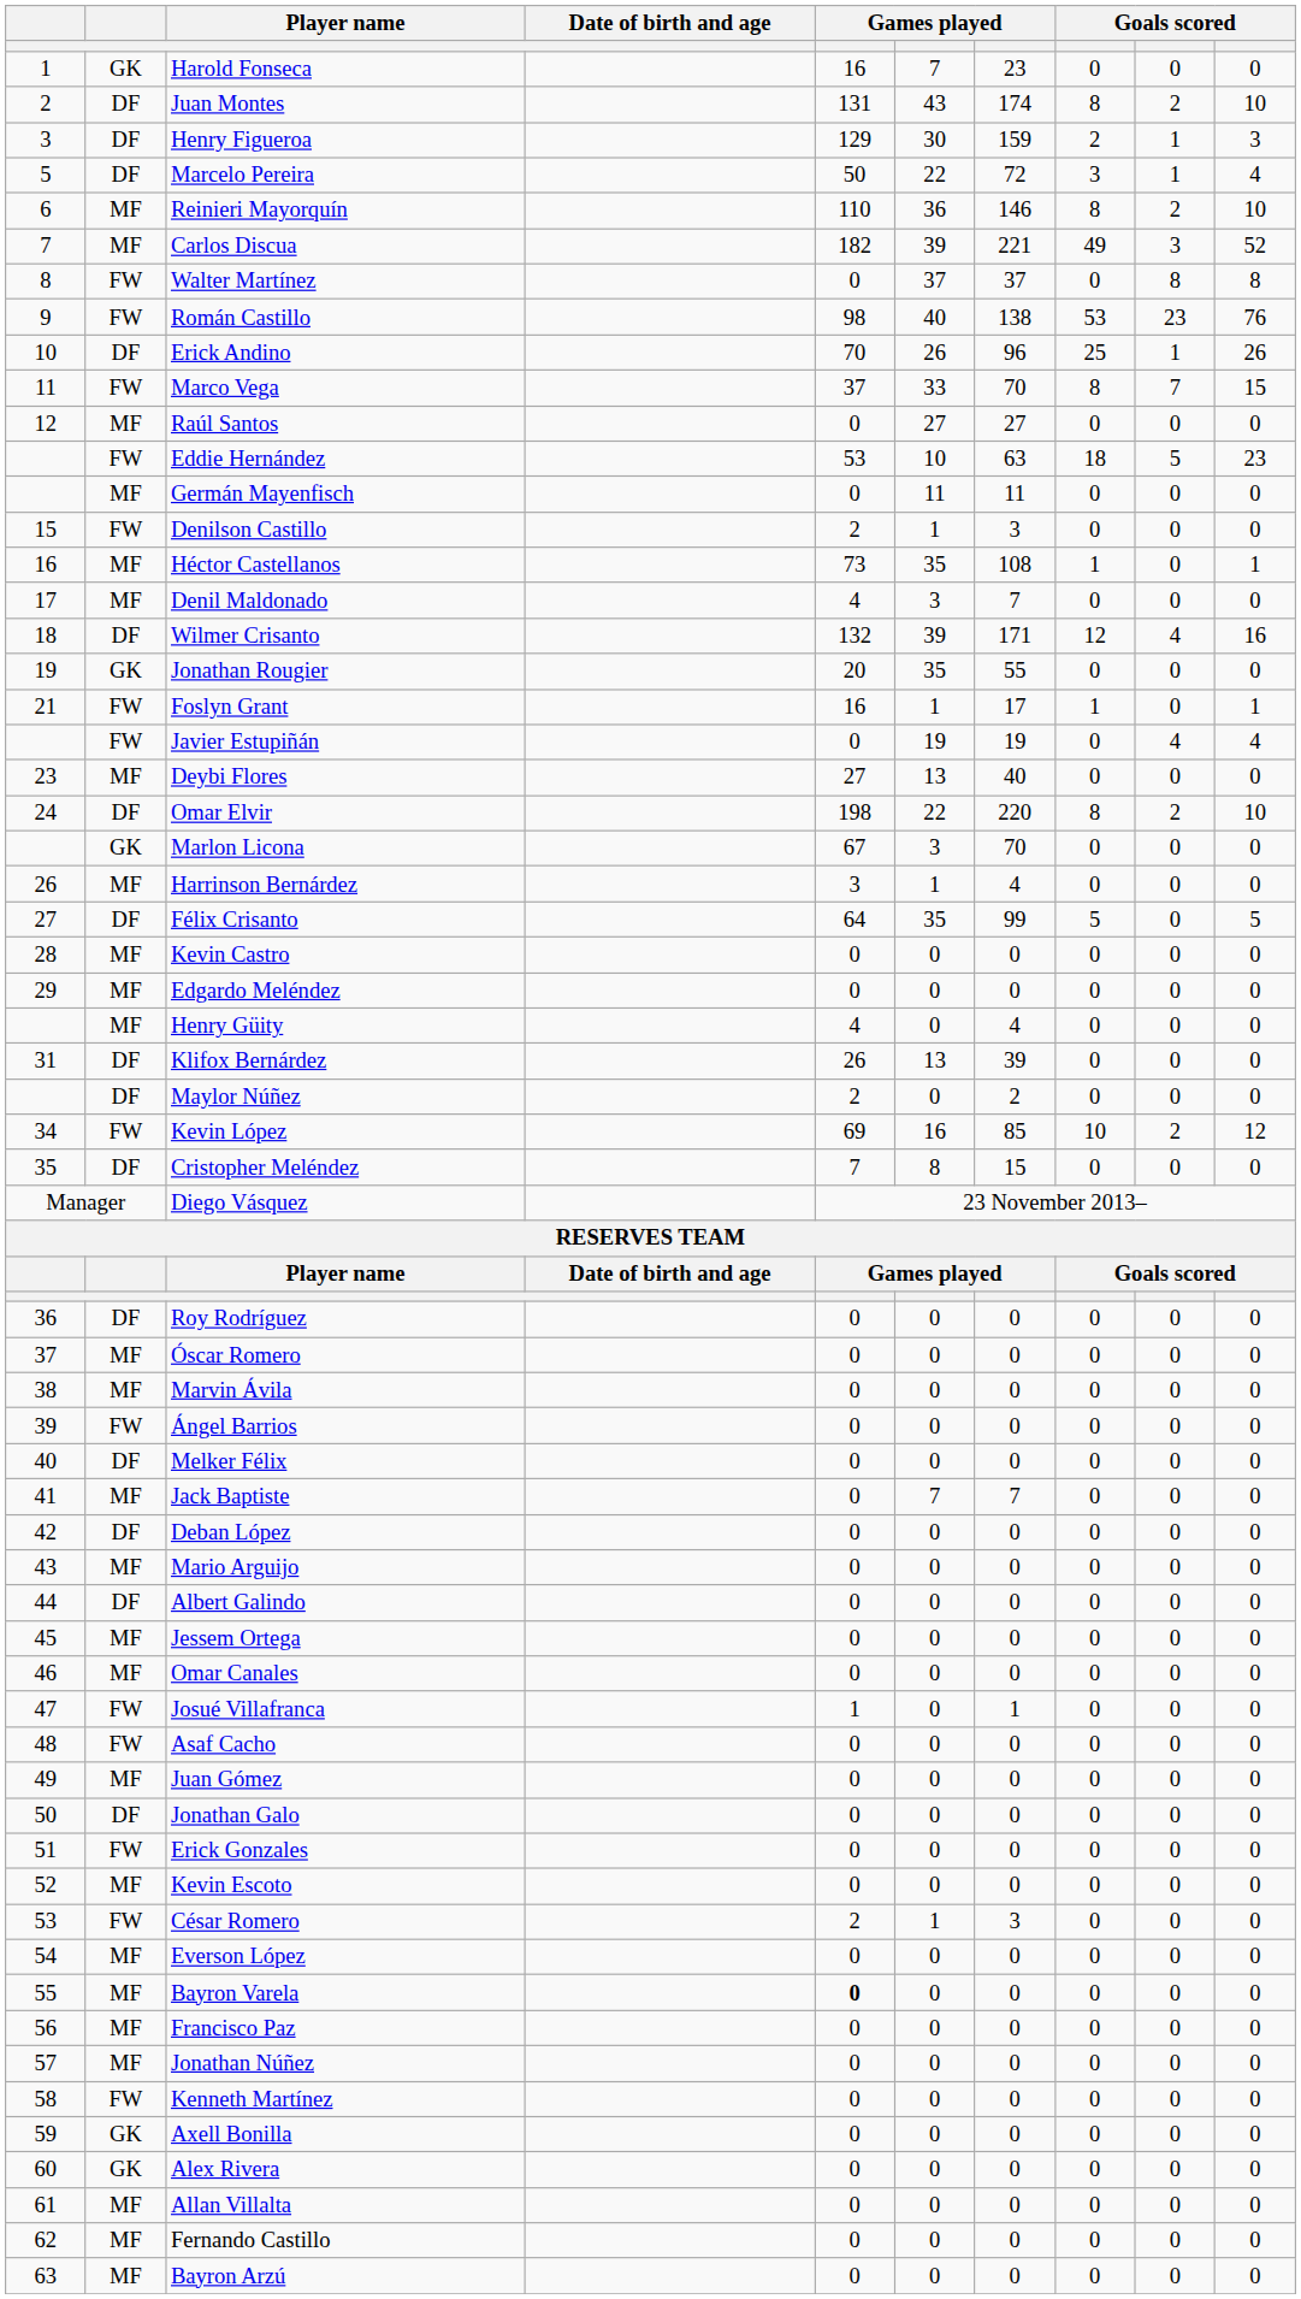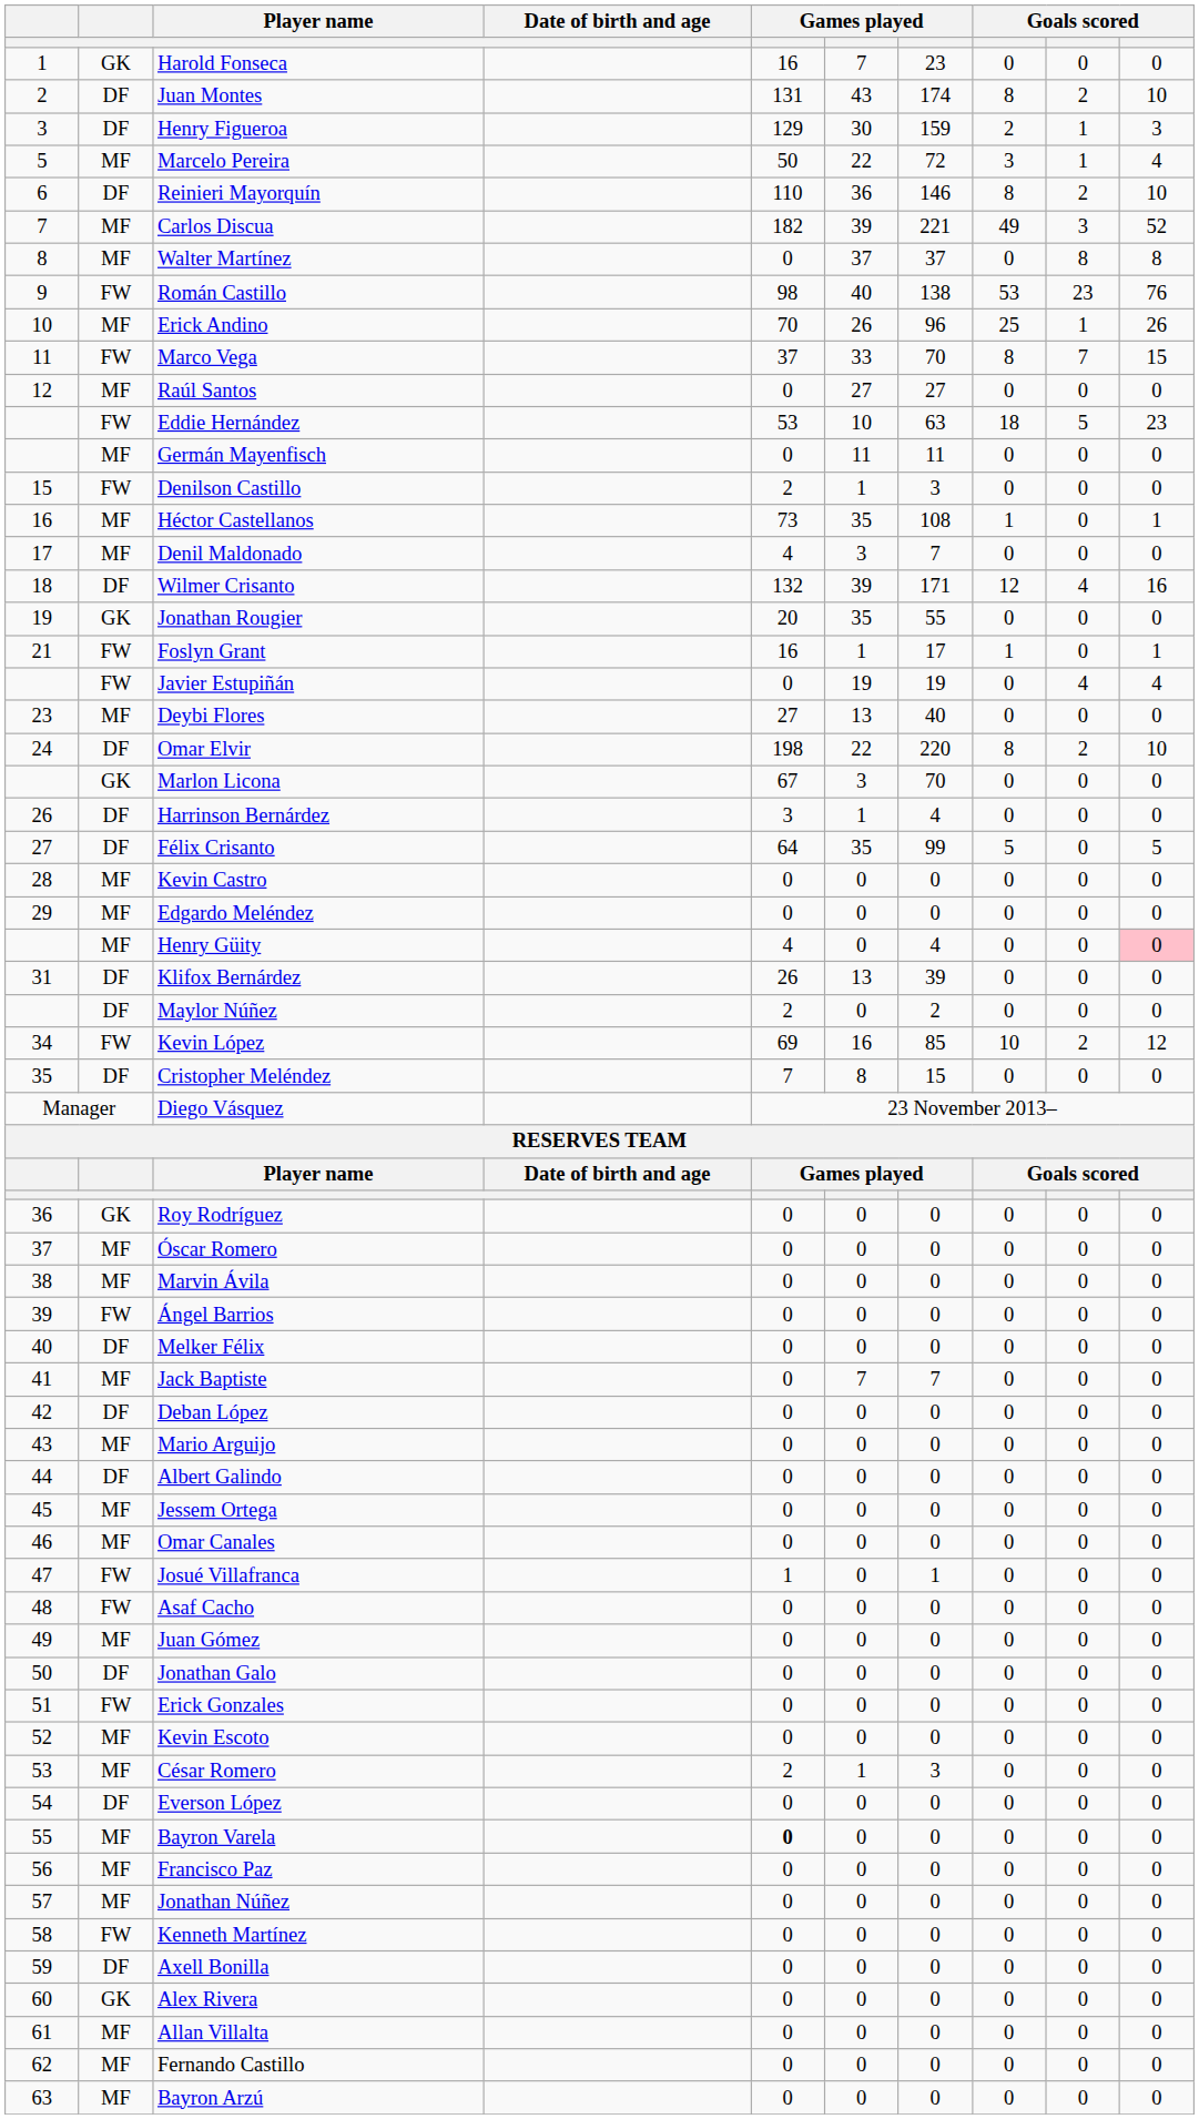 <table class="wikitable">
 <tr>
 <th width="50"></th>
 <th width="50"></th>
 <th width="250">Player name</th>
 <th width="200">Date of birth and age</th>
 <th width="150" colspan="3">Games played</th>
 <th width="150" colspan="3">Goals scored</th>
 </tr>
 <tr>
 <th colspan="4"></th>
 <th width="50"></th>
 <th width="50"></th>
 <th width="50"></th>
 <th width="50"></th>
 <th width="50"></th>
 <th width="50"></th>
 </tr>
 <tr align="center">
 <td>1</td>
 <td>GK</td>
 <td align="left"> <a href='#'>Harold Fonseca</a></td>
 <td></td>
 <td>16</td>
 <td>7</td>
 <td>23</td>
 <td>0</td>
 <td>0</td>
 <td>0</td>
 </tr>
 <tr align="center">
 <td>2</td>
 <td>DF</td>
 <td align="left"> <a href='#'>Juan Montes</a></td>
 <td></td>
 <td>131</td>
 <td>43</td>
 <td>174</td>
 <td>8</td>
 <td>2</td>
 <td>10</td>
 </tr>
 <tr align="center">
 <td>3</td>
 <td>DF</td>
 <td align="left"> <a href='#'>Henry Figueroa</a></td>
 <td></td>
 <td>129</td>
 <td>30</td>
 <td>159</td>
 <td>2</td>
 <td>1</td>
 <td>3</td>
 </tr>
 <tr align="center">
 <td>5</td>
-<td>DF</td>
+<td>MF</td>
 <td align="left"> <a href='#'>Marcelo Pereira</a></td>
 <td></td>
 <td>50</td>
 <td>22</td>
 <td>72</td>
 <td>3</td>
 <td>1</td>
 <td>4</td>
 </tr>
 <tr align="center">
 <td>6</td>
-<td>MF</td>
+<td>DF</td>
 <td align="left"> <a href='#'>Reinieri Mayorquín</a></td>
 <td></td>
 <td>110</td>
 <td>36</td>
 <td>146</td>
 <td>8</td>
 <td>2</td>
 <td>10</td>
 </tr>
 <tr align="center">
 <td>7</td>
 <td>MF</td>
 <td align="left"> <a href='#'>Carlos Discua</a></td>
 <td></td>
 <td>182</td>
 <td>39</td>
 <td>221</td>
 <td>49</td>
 <td>3</td>
 <td>52</td>
 </tr>
 <tr align="center">
 <td>8</td>
-<td>FW</td>
+<td>MF</td>
 <td align="left"> <a href='#'>Walter Martínez</a></td>
 <td></td>
 <td>0</td>
 <td>37</td>
 <td>37</td>
 <td>0</td>
 <td>8</td>
 <td>8</td>
 </tr>
 <tr align="center">
 <td>9</td>
 <td>FW</td>
 <td align="left"> <a href='#'>Román Castillo</a></td>
 <td></td>
 <td>98</td>
 <td>40</td>
 <td>138</td>
 <td>53</td>
 <td>23</td>
 <td>76</td>
 </tr>
 <tr align="center">
 <td>10</td>
-<td>DF</td>
+<td>MF</td>
 <td align="left"> <a href='#'>Erick Andino</a></td>
 <td></td>
 <td>70</td>
 <td>26</td>
 <td>96</td>
 <td>25</td>
 <td>1</td>
 <td>26</td>
 </tr>
 <tr align="center">
 <td>11</td>
 <td>FW</td>
 <td align="left"> <a href='#'>Marco Vega</a></td>
 <td></td>
 <td>37</td>
 <td>33</td>
 <td>70</td>
 <td>8</td>
 <td>7</td>
 <td>15</td>
 </tr>
 <tr align="center">
 <td>12</td>
 <td>MF</td>
 <td align="left"> <a href='#'>Raúl Santos</a></td>
 <td></td>
 <td>0</td>
 <td>27</td>
 <td>27</td>
 <td>0</td>
 <td>0</td>
 <td>0</td>
 </tr>
 <tr align="center">
 <td></td>
 <td>FW</td>
 <td align="left"> <a href='#'>Eddie Hernández</a></td>
 <td></td>
 <td>53</td>
 <td>10</td>
 <td>63</td>
 <td>18</td>
 <td>5</td>
 <td>23</td>
 </tr>
 <tr align="center">
 <td></td>
 <td>MF</td>
 <td align="left"> <a href='#'>Germán Mayenfisch</a></td>
 <td></td>
 <td>0</td>
 <td>11</td>
 <td>11</td>
 <td>0</td>
 <td>0</td>
 <td>0</td>
 </tr>
 <tr align="center">
 <td>15</td>
 <td>FW</td>
 <td align="left"> <a href='#'>Denilson Castillo</a></td>
 <td></td>
 <td>2</td>
 <td>1</td>
 <td>3</td>
 <td>0</td>
 <td>0</td>
 <td>0</td>
 </tr>
 <tr align="center">
 <td>16</td>
 <td>MF</td>
 <td align="left"> <a href='#'>Héctor Castellanos</a></td>
 <td></td>
 <td>73</td>
 <td>35</td>
 <td>108</td>
 <td>1</td>
 <td>0</td>
 <td>1</td>
 </tr>
 <tr align="center">
 <td>17</td>
 <td>MF</td>
 <td align="left"> <a href='#'>Denil Maldonado</a></td>
 <td></td>
 <td>4</td>
 <td>3</td>
 <td>7</td>
 <td>0</td>
 <td>0</td>
 <td>0</td>
 </tr>
 <tr align="center">
 <td>18</td>
 <td>DF</td>
 <td align="left"> <a href='#'>Wilmer Crisanto</a></td>
 <td></td>
 <td>132</td>
 <td>39</td>
 <td>171</td>
 <td>12</td>
 <td>4</td>
 <td>16</td>
 </tr>
 <tr align="center">
 <td>19</td>
 <td>GK</td>
 <td align="left"> <a href='#'>Jonathan Rougier</a></td>
 <td></td>
 <td>20</td>
 <td>35</td>
 <td>55</td>
 <td>0</td>
 <td>0</td>
 <td>0</td>
 </tr>
 <tr align="center">
 <td>21</td>
 <td>FW</td>
 <td align="left"> <a href='#'>Foslyn Grant</a></td>
 <td></td>
 <td>16</td>
 <td>1</td>
 <td>17</td>
 <td>1</td>
 <td>0</td>
 <td>1</td>
 </tr>
 <tr align="center">
 <td></td>
 <td>FW</td>
 <td align="left"> <a href='#'>Javier Estupiñán</a></td>
 <td></td>
 <td>0</td>
 <td>19</td>
 <td>19</td>
 <td>0</td>
 <td>4</td>
 <td>4</td>
 </tr>
 <tr align="center">
 <td>23</td>
 <td>MF</td>
 <td align="left"> <a href='#'>Deybi Flores</a></td>
 <td></td>
 <td>27</td>
 <td>13</td>
 <td>40</td>
 <td>0</td>
 <td>0</td>
 <td>0</td>
 </tr>
 <tr align="center">
 <td>24</td>
 <td>DF</td>
 <td align="left"> <a href='#'>Omar Elvir</a></td>
 <td></td>
 <td>198</td>
 <td>22</td>
 <td>220</td>
 <td>8</td>
 <td>2</td>
 <td>10</td>
 </tr>
 <tr align="center">
 <td></td>
 <td>GK</td>
 <td align="left"> <a href='#'>Marlon Licona</a></td>
 <td></td>
 <td>67</td>
 <td>3</td>
 <td>70</td>
 <td>0</td>
 <td>0</td>
 <td>0</td>
 </tr>
 <tr align="center">
 <td>26</td>
-<td>MF</td>
+<td>DF</td>
 <td align="left"> <a href='#'>Harrinson Bernárdez</a></td>
 <td></td>
 <td>3</td>
 <td>1</td>
 <td>4</td>
 <td>0</td>
 <td>0</td>
 <td>0</td>
 </tr>
 <tr align="center">
 <td>27</td>
 <td>DF</td>
 <td align="left"> <a href='#'>Félix Crisanto</a></td>
 <td></td>
 <td>64</td>
 <td>35</td>
 <td>99</td>
 <td>5</td>
 <td>0</td>
 <td>5</td>
 </tr>
 <tr align="center">
 <td>28</td>
 <td>MF</td>
 <td align="left"> <a href='#'>Kevin Castro</a></td>
 <td></td>
 <td>0</td>
 <td>0</td>
 <td>0</td>
 <td>0</td>
 <td>0</td>
 <td>0</td>
 </tr>
 <tr align="center">
 <td>29</td>
 <td>MF</td>
 <td align="left"> <a href='#'>Edgardo Meléndez</a></td>
 <td></td>
 <td>0</td>
 <td>0</td>
 <td>0</td>
 <td>0</td>
 <td>0</td>
 <td>0</td>
 </tr>
 <tr align="center">
 <td></td>
 <td>MF</td>
 <td align="left"> <a href='#'>Henry Güity</a></td>
 <td></td>
 <td>4</td>
 <td>0</td>
 <td>4</td>
 <td>0</td>
 <td>0</td>
-<td>0</td>
+<td style="background: pink;">0</td>
 </tr>
 <tr align="center">
 <td>31</td>
 <td>DF</td>
 <td align="left"> <a href='#'>Klifox Bernárdez</a></td>
 <td></td>
 <td>26</td>
 <td>13</td>
 <td>39</td>
 <td>0</td>
 <td>0</td>
 <td>0</td>
 </tr>
 <tr align="center">
 <td></td>
 <td>DF</td>
 <td align="left"> <a href='#'>Maylor Núñez</a></td>
 <td></td>
 <td>2</td>
 <td>0</td>
 <td>2</td>
 <td>0</td>
 <td>0</td>
 <td>0</td>
 </tr>
 <tr align="center">
 <td>34</td>
 <td>FW</td>
 <td align="left"> <a href='#'>Kevin López</a></td>
 <td></td>
 <td>69</td>
 <td>16</td>
 <td>85</td>
 <td>10</td>
 <td>2</td>
 <td>12</td>
 </tr>
 <tr align="center">
 <td>35</td>
 <td>DF</td>
 <td align="left"> <a href='#'>Cristopher Meléndez</a></td>
 <td></td>
 <td>7</td>
 <td>8</td>
 <td>15</td>
 <td>0</td>
 <td>0</td>
 <td>0</td>
 </tr>
 <tr align="center">
 <td colspan="2">Manager</td>
 <td align="left"> <a href='#'>Diego Vásquez</a></td>
 <td></td>
 <td colspan="6">23 November 2013–</td>
 </tr>
 <tr>
 <th colspan=10>RESERVES TEAM</th>
 </tr>
 <tr>
 <th width="50"></th>
 <th width="50"></th>
 <th width="250">Player name</th>
 <th width="200">Date of birth and age</th>
 <th width="150" colspan="3">Games played</th>
 <th width="150" colspan="3">Goals scored</th>
 </tr>
 <tr>
 <th colspan="4"></th>
 <th width="50"></th>
 <th width="50"></th>
 <th width="50"></th>
 <th width="50"></th>
 <th width="50"></th>
 <th width="50"></th>
 </tr>
 <tr align="center">
 <td>36</td>
-<td>DF</td>
+<td>GK</td>
 <td align="left"> <a href='#'>Roy Rodríguez</a></td>
 <td></td>
 <td>0</td>
 <td>0</td>
 <td>0</td>
 <td>0</td>
 <td>0</td>
 <td>0</td>
 </tr>
 <tr align="center">
 <td>37</td>
 <td>MF</td>
 <td align="left"> <a href='#'>Óscar Romero</a></td>
 <td></td>
 <td>0</td>
 <td>0</td>
 <td>0</td>
 <td>0</td>
 <td>0</td>
 <td>0</td>
 </tr>
 <tr align="center">
 <td>38</td>
 <td>MF</td>
 <td align="left"> <a href='#'>Marvin Ávila</a></td>
 <td></td>
 <td>0</td>
 <td>0</td>
 <td>0</td>
 <td>0</td>
 <td>0</td>
 <td>0</td>
 </tr>
 <tr align="center">
 <td>39</td>
 <td>FW</td>
 <td align="left"> <a href='#'>Ángel Barrios</a></td>
 <td></td>
 <td>0</td>
 <td>0</td>
 <td>0</td>
 <td>0</td>
 <td>0</td>
 <td>0</td>
 </tr>
 <tr align="center">
 <td>40</td>
 <td>DF</td>
 <td align="left"> <a href='#'>Melker Félix</a></td>
 <td></td>
 <td>0</td>
 <td>0</td>
 <td>0</td>
 <td>0</td>
 <td>0</td>
 <td>0</td>
 </tr>
 <tr align="center">
 <td>41</td>
 <td>MF</td>
 <td align="left"> <a href='#'>Jack Baptiste</a></td>
 <td></td>
 <td>0</td>
 <td>7</td>
 <td>7</td>
 <td>0</td>
 <td>0</td>
 <td>0</td>
 </tr>
 <tr align="center">
 <td>42</td>
 <td>DF</td>
 <td align="left"> <a href='#'>Deban López</a></td>
 <td></td>
 <td>0</td>
 <td>0</td>
 <td>0</td>
 <td>0</td>
 <td>0</td>
 <td>0</td>
 </tr>
 <tr align="center">
 <td>43</td>
 <td>MF</td>
 <td align="left"> <a href='#'>Mario Arguijo</a></td>
 <td></td>
 <td>0</td>
 <td>0</td>
 <td>0</td>
 <td>0</td>
 <td>0</td>
 <td>0</td>
 </tr>
 <tr align="center">
 <td>44</td>
 <td>DF</td>
 <td align="left"> <a href='#'>Albert Galindo</a></td>
 <td></td>
 <td>0</td>
 <td>0</td>
 <td>0</td>
 <td>0</td>
 <td>0</td>
 <td>0</td>
 </tr>
 <tr align="center">
 <td>45</td>
 <td>MF</td>
 <td align="left"> <a href='#'>Jessem Ortega</a></td>
 <td></td>
 <td>0</td>
 <td>0</td>
 <td>0</td>
 <td>0</td>
 <td>0</td>
 <td>0</td>
 </tr>
 <tr align="center">
 <td>46</td>
 <td>MF</td>
 <td align="left"> <a href='#'>Omar Canales</a></td>
 <td></td>
 <td>0</td>
 <td>0</td>
 <td>0</td>
 <td>0</td>
 <td>0</td>
 <td>0</td>
 </tr>
 <tr align="center">
 <td>47</td>
 <td>FW</td>
 <td align="left"> <a href='#'>Josué Villafranca</a></td>
 <td></td>
 <td>1</td>
 <td>0</td>
 <td>1</td>
 <td>0</td>
 <td>0</td>
 <td>0</td>
 </tr>
 <tr align="center">
 <td>48</td>
 <td>FW</td>
 <td align="left"> <a href='#'>Asaf Cacho</a></td>
 <td></td>
 <td>0</td>
 <td>0</td>
 <td>0</td>
 <td>0</td>
 <td>0</td>
 <td>0</td>
 </tr>
 <tr align="center">
 <td>49</td>
 <td>MF</td>
 <td align="left"> <a href='#'>Juan Gómez</a></td>
 <td></td>
 <td>0</td>
 <td>0</td>
 <td>0</td>
 <td>0</td>
 <td>0</td>
 <td>0</td>
 </tr>
 <tr align="center">
 <td>50</td>
 <td>DF</td>
 <td align="left"> <a href='#'>Jonathan Galo</a></td>
 <td></td>
 <td>0</td>
 <td>0</td>
 <td>0</td>
 <td>0</td>
 <td>0</td>
 <td>0</td>
 </tr>
 <tr align="center">
 <td>51</td>
 <td>FW</td>
 <td align="left"> <a href='#'>Erick Gonzales</a></td>
 <td></td>
 <td>0</td>
 <td>0</td>
 <td>0</td>
 <td>0</td>
 <td>0</td>
 <td>0</td>
 </tr>
 <tr align="center">
 <td>52</td>
 <td>MF</td>
 <td align="left"> <a href='#'>Kevin Escoto</a></td>
 <td></td>
 <td>0</td>
 <td>0</td>
 <td>0</td>
 <td>0</td>
 <td>0</td>
 <td>0</td>
 </tr>
 <tr align="center">
 <td>53</td>
-<td>FW</td>
+<td>MF</td>
 <td align="left"> <a href='#'>César Romero</a></td>
 <td></td>
 <td>2</td>
 <td>1</td>
 <td>3</td>
 <td>0</td>
 <td>0</td>
 <td>0</td>
 </tr>
 <tr align="center">
 <td>54</td>
-<td>MF</td>
+<td>DF</td>
 <td align="left"> <a href='#'>Everson López</a></td>
 <td></td>
 <td>0</td>
 <td>0</td>
 <td>0</td>
 <td>0</td>
 <td>0</td>
 <td>0</td>
 </tr>
 <tr align="center">
 <td>55</td>
 <td>MF</td>
 <td align="left"> <a href='#'>Bayron Varela</a></td>
 <td></td>
 <td><strong>0</strong></td>
 <td>0</td>
 <td>0</td>
 <td>0</td>
 <td>0</td>
 <td>0</td>
 </tr>
 <tr align="center">
 <td>56</td>
 <td>MF</td>
 <td align="left"> <a href='#'>Francisco Paz</a></td>
 <td></td>
 <td>0</td>
 <td>0</td>
 <td>0</td>
 <td>0</td>
 <td>0</td>
 <td>0</td>
 </tr>
 <tr align="center">
 <td>57</td>
 <td>MF</td>
 <td align="left"> <a href='#'>Jonathan Núñez</a></td>
 <td></td>
 <td>0</td>
 <td>0</td>
 <td>0</td>
 <td>0</td>
 <td>0</td>
 <td>0</td>
 </tr>
 <tr align="center">
 <td>58</td>
 <td>FW</td>
 <td align="left"> <a href='#'>Kenneth Martínez</a></td>
 <td></td>
 <td>0</td>
 <td>0</td>
 <td>0</td>
 <td>0</td>
 <td>0</td>
 <td>0</td>
 </tr>
 <tr align="center">
 <td>59</td>
-<td>GK</td>
+<td>DF</td>
 <td align="left"> <a href='#'>Axell Bonilla</a></td>
 <td></td>
 <td>0</td>
 <td>0</td>
 <td>0</td>
 <td>0</td>
 <td>0</td>
 <td>0</td>
 </tr>
 <tr align="center">
 <td>60</td>
 <td>GK</td>
 <td align="left"> <a href='#'>Alex Rivera</a></td>
 <td></td>
 <td>0</td>
 <td>0</td>
 <td>0</td>
 <td>0</td>
 <td>0</td>
 <td>0</td>
 </tr>
 <tr align="center">
 <td>61</td>
 <td>MF</td>
 <td align="left"> <a href='#'>Allan Villalta</a></td>
 <td></td>
 <td>0</td>
 <td>0</td>
 <td>0</td>
 <td>0</td>
 <td>0</td>
 <td>0</td>
 </tr>
 <tr align="center">
 <td>62</td>
 <td>MF</td>
 <td align="left"> Fernando Castillo</td>
 <td></td>
 <td>0</td>
 <td>0</td>
 <td>0</td>
 <td>0</td>
 <td>0</td>
 <td>0</td>
 </tr>
 <tr align="center">
 <td>63</td>
 <td>MF</td>
 <td align="left"> <a href='#'>Bayron Arzú</a></td>
 <td></td>
 <td>0</td>
 <td>0</td>
 <td>0</td>
 <td>0</td>
 <td>0</td>
 <td>0</td>
 </tr>
 </table>
